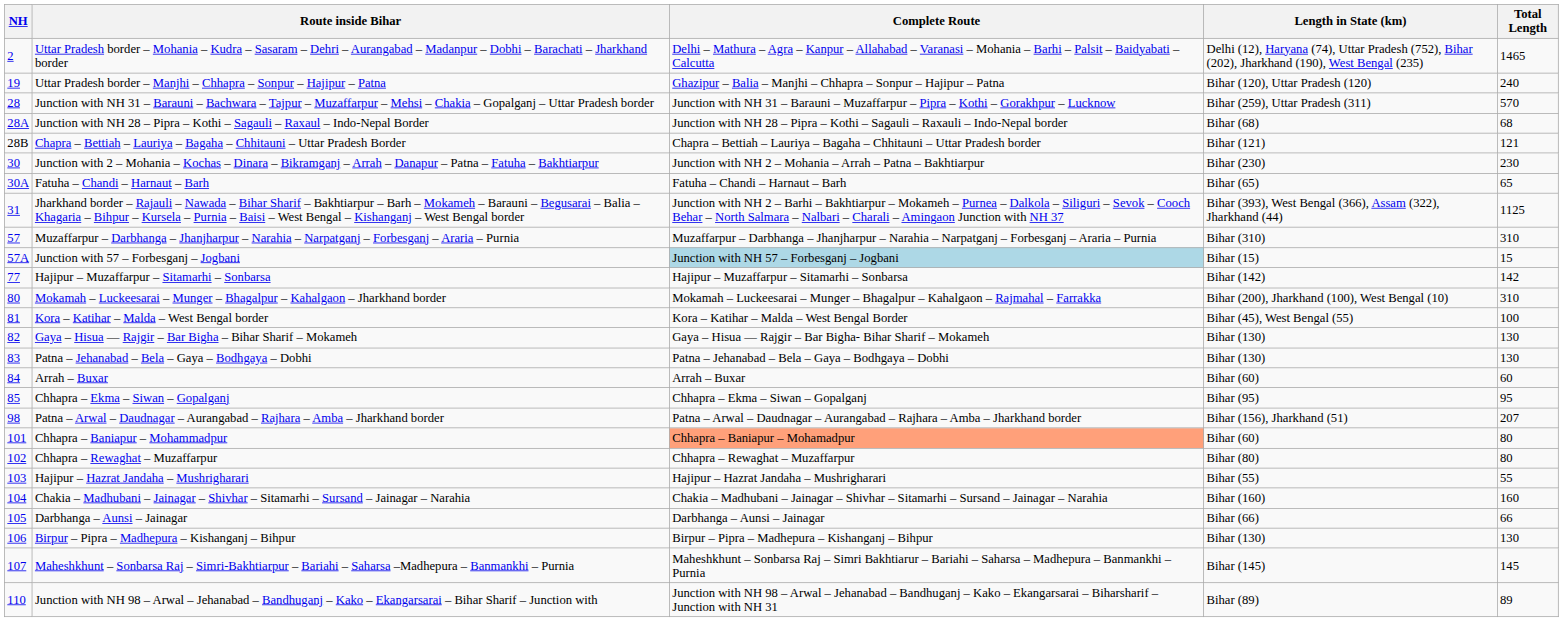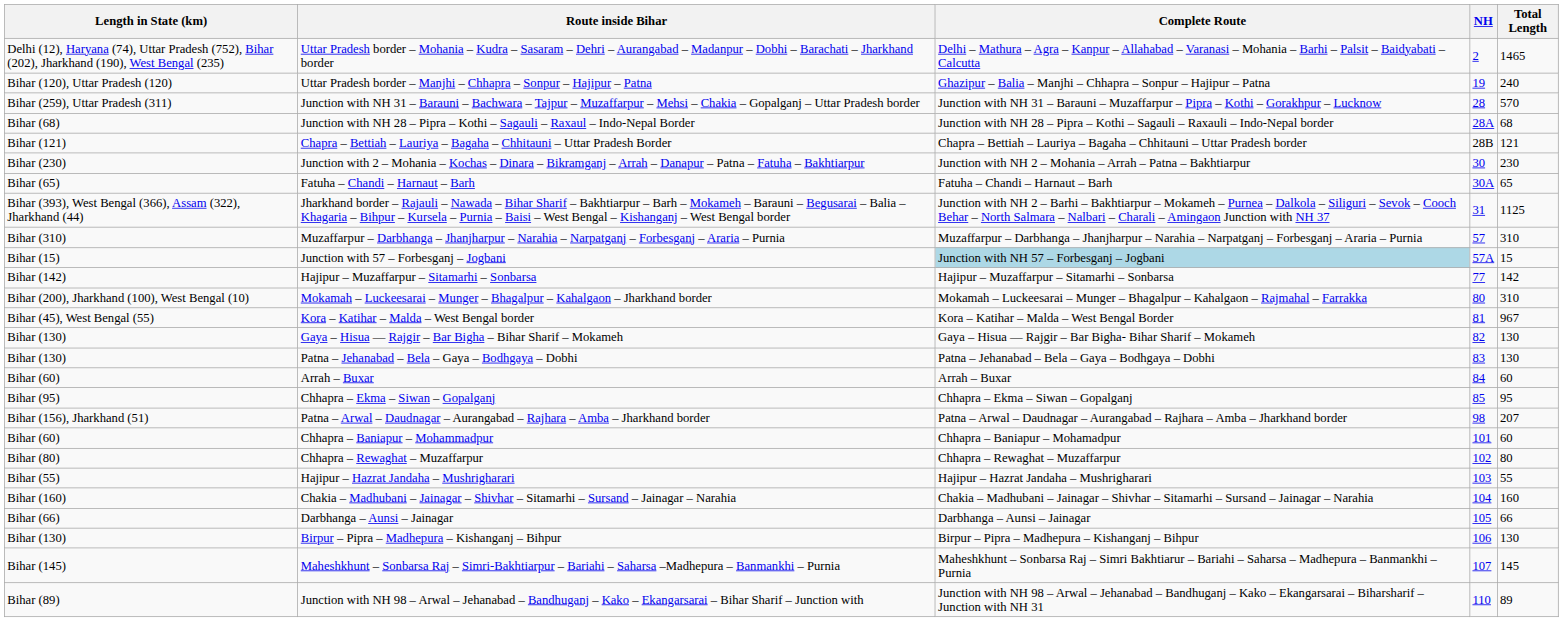 <table class="wikitable sortable">
 <tr>
-<th><a href='#'>NH</a></th>
+<th>Length in State (km)</th>
 <th>Route inside Bihar</th>
 <th>Complete Route</th>
-<th>Length in State (km)</th>
+<th><a href='#'>NH</a></th>
 <th>Total Length</th>
 </tr>
 <tr>
-<td><a href='#'>2</a></td>
+<td>Delhi (12), <a href='#'>Haryana</a> (74), Uttar Pradesh (752), <a href='#'>Bihar</a> (202), Jharkhand (190), <a href='#'>West Bengal</a> (235)</td>
 <td><a href='#'>Uttar Pradesh</a> border  – <a href='#'>Mohania</a> – <a href='#'>Kudra</a> – <a href='#'>Sasaram</a> – <a href='#'>Dehri</a> – <a href='#'>Aurangabad</a> – <a href='#'>Madanpur</a> – <a href='#'>Dobhi</a> – <a href='#'>Barachati</a> – <a href='#'>Jharkhand</a> border</td>
 <td><a href='#'>Delhi</a> – <a href='#'>Mathura</a> – <a href='#'>Agra</a> – <a href='#'>Kanpur</a> – <a href='#'>Allahabad</a> – <a href='#'>Varanasi</a> – Mohania – <a href='#'>Barhi</a> – <a href='#'>Palsit</a> – <a href='#'>Baidyabati</a> – <a href='#'>Calcutta</a></td>
-<td>Delhi (12), <a href='#'>Haryana</a> (74), Uttar Pradesh (752), <a href='#'>Bihar</a> (202), Jharkhand (190), <a href='#'>West Bengal</a> (235)</td>
+<td><a href='#'>2</a></td>
 <td>1465</td>
 </tr>
 <tr>
-<td><a href='#'>19</a></td>
+<td>Bihar (120), Uttar Pradesh (120)</td>
 <td>Uttar Pradesh border – <a href='#'>Manjhi</a> – <a href='#'>Chhapra</a> – <a href='#'>Sonpur</a> – <a href='#'>Hajipur</a> – <a href='#'>Patna</a></td>
 <td><a href='#'>Ghazipur</a> – <a href='#'>Balia</a> – Manjhi – Chhapra – Sonpur – Hajipur – Patna</td>
-<td>Bihar (120), Uttar Pradesh (120)</td>
+<td><a href='#'>19</a></td>
 <td>240</td>
 </tr>
 <tr>
-<td><a href='#'>28</a></td>
+<td>Bihar (259), Uttar Pradesh (311)</td>
 <td>Junction with NH 31 – <a href='#'>Barauni</a> – <a href='#'>Bachwara</a> – <a href='#'>Tajpur</a> – <a href='#'>Muzaffarpur</a> – <a href='#'>Mehsi</a> – <a href='#'>Chakia</a> – Gopalganj – Uttar Pradesh border</td>
 <td>Junction with NH 31 – Barauni – Muzaffarpur – <a href='#'>Pipra</a> – <a href='#'>Kothi</a> – <a href='#'>Gorakhpur</a> – <a href='#'>Lucknow</a></td>
-<td>Bihar (259), Uttar Pradesh (311)</td>
+<td><a href='#'>28</a></td>
 <td>570</td>
 </tr>
 <tr>
-<td><a href='#'>28A</a></td>
+<td>Bihar (68)</td>
 <td>Junction with NH 28 – Pipra – Kothi – <a href='#'>Sagauli</a> – <a href='#'>Raxaul</a> – Indo-Nepal Border</td>
 <td>Junction with NH 28 – Pipra – Kothi – Sagauli – Raxauli – Indo-Nepal border</td>
-<td>Bihar (68)</td>
+<td><a href='#'>28A</a></td>
 <td>68</td>
 </tr>
 <tr>
-<td>28B</td>
+<td>Bihar (121)</td>
 <td><a href='#'>Chapra</a> – <a href='#'>Bettiah</a> – <a href='#'>Lauriya</a> – <a href='#'>Bagaha</a> – <a href='#'>Chhitauni</a> – Uttar Pradesh Border</td>
 <td>Chapra – Bettiah – Lauriya – Bagaha – Chhitauni – Uttar Pradesh border</td>
-<td>Bihar (121)</td>
+<td>28B</td>
 <td>121</td>
 </tr>
 <tr>
-<td><a href='#'>30</a></td>
+<td>Bihar (230)</td>
 <td>Junction with 2 – Mohania – <a href='#'>Kochas</a> – <a href='#'>Dinara</a> – <a href='#'>Bikramganj</a> – <a href='#'>Arrah</a> – <a href='#'>Danapur</a> – Patna – <a href='#'>Fatuha</a> – <a href='#'>Bakhtiarpur</a></td>
 <td>Junction with NH 2 – Mohania – Arrah – Patna – Bakhtiarpur</td>
-<td>Bihar (230)</td>
+<td><a href='#'>30</a></td>
 <td>230</td>
 </tr>
 <tr>
-<td><a href='#'>30A</a></td>
+<td>Bihar (65)</td>
 <td>Fatuha – <a href='#'>Chandi</a> – <a href='#'>Harnaut</a> – <a href='#'>Barh</a></td>
 <td>Fatuha – Chandi – Harnaut – Barh</td>
-<td>Bihar (65)</td>
+<td><a href='#'>30A</a></td>
 <td>65</td>
 </tr>
 <tr>
-<td><a href='#'>31</a></td>
+<td>Bihar (393), West Bengal (366), <a href='#'>Assam</a> (322), Jharkhand (44)</td>
 <td>Jharkhand border – <a href='#'>Rajauli</a> – <a href='#'>Nawada</a> – <a href='#'>Bihar Sharif</a> – Bakhtiarpur – Barh – <a href='#'>Mokameh</a> – Barauni – <a href='#'>Begusarai</a> – Balia – <a href='#'>Khagaria</a> – <a href='#'>Bihpur</a> – <a href='#'>Kursela</a> – <a href='#'>Purnia</a> – <a href='#'>Baisi</a> – West Bengal – <a href='#'>Kishanganj</a> – West Bengal border</td>
 <td>Junction with NH 2 – Barhi – Bakhtiarpur – Mokameh – <a href='#'>Purnea</a> –  <a href='#'>Dalkola</a> – <a href='#'>Siliguri</a> – <a href='#'>Sevok</a> – <a href='#'>Cooch Behar</a> – <a href='#'>North Salmara</a> – <a href='#'>Nalbari</a> – <a href='#'>Charali</a> – <a href='#'>Amingaon</a> Junction with <a href='#'>NH 37</a></td>
-<td>Bihar (393), West Bengal (366), <a href='#'>Assam</a> (322), Jharkhand (44)</td>
+<td><a href='#'>31</a></td>
 <td>1125</td>
 </tr>
 <tr>
-<td><a href='#'>57</a></td>
+<td>Bihar (310)</td>
 <td>Muzaffarpur – <a href='#'>Darbhanga</a> – <a href='#'>Jhanjharpur</a> – <a href='#'>Narahia</a> – <a href='#'>Narpatganj</a> – <a href='#'>Forbesganj</a> – <a href='#'>Araria</a> – Purnia</td>
 <td>Muzaffarpur – Darbhanga – Jhanjharpur – Narahia – Narpatganj – Forbesganj – Araria – Purnia</td>
-<td>Bihar (310)</td>
+<td><a href='#'>57</a></td>
 <td>310</td>
 </tr>
 <tr>
-<td><a href='#'>57A</a></td>
+<td>Bihar (15)</td>
 <td>Junction with 57 – Forbesganj – <a href='#'>Jogbani</a></td>
 <td style="background: lightblue;">Junction with NH 57 – Forbesganj – Jogbani</td>
-<td>Bihar (15)</td>
+<td><a href='#'>57A</a></td>
 <td>15</td>
 </tr>
 <tr>
-<td><a href='#'>77</a></td>
+<td>Bihar (142)</td>
 <td>Hajipur – Muzaffarpur – <a href='#'>Sitamarhi</a> – <a href='#'>Sonbarsa</a></td>
 <td>Hajipur – Muzaffarpur – Sitamarhi – Sonbarsa</td>
-<td>Bihar (142)</td>
+<td><a href='#'>77</a></td>
 <td>142</td>
 </tr>
 <tr>
-<td><a href='#'>80</a></td>
+<td>Bihar (200), Jharkhand (100), West Bengal (10)</td>
 <td><a href='#'>Mokamah</a> – <a href='#'>Luckeesarai</a> – <a href='#'>Munger</a> – <a href='#'>Bhagalpur</a> – <a href='#'>Kahalgaon</a> – Jharkhand border</td>
 <td>Mokamah – Luckeesarai – Munger – Bhagalpur – Kahalgaon – <a href='#'>Rajmahal</a> – <a href='#'>Farrakka</a></td>
-<td>Bihar (200), Jharkhand (100), West Bengal (10)</td>
+<td><a href='#'>80</a></td>
 <td>310</td>
 </tr>
 <tr>
-<td><a href='#'>81</a></td>
+<td>Bihar (45), West Bengal (55)</td>
 <td><a href='#'>Kora</a> – <a href='#'>Katihar</a> – <a href='#'>Malda</a> – West Bengal border</td>
 <td>Kora – Katihar – Malda – West Bengal Border</td>
-<td>Bihar (45), West Bengal (55)</td>
-<td>100</td>
+<td><a href='#'>81</a></td>
+<td>967</td>
 </tr>
 <tr>
-<td><a href='#'>82</a></td>
+<td>Bihar (130)</td>
 <td><a href='#'>Gaya</a> – <a href='#'>Hisua</a> — <a href='#'>Rajgir</a> – <a href='#'>Bar Bigha</a> – Bihar Sharif – Mokameh</td>
 <td>Gaya – Hisua — Rajgir – Bar Bigha- Bihar Sharif – Mokameh</td>
-<td>Bihar (130)</td>
+<td><a href='#'>82</a></td>
 <td>130</td>
 </tr>
 <tr>
-<td><a href='#'>83</a></td>
+<td>Bihar (130)</td>
 <td>Patna – <a href='#'>Jehanabad</a> – <a href='#'>Bela</a> – Gaya – <a href='#'>Bodhgaya</a> – Dobhi</td>
 <td>Patna – Jehanabad – Bela – Gaya – Bodhgaya – Dobhi</td>
-<td>Bihar (130)</td>
+<td><a href='#'>83</a></td>
 <td>130</td>
 </tr>
 <tr>
-<td><a href='#'>84</a></td>
+<td>Bihar (60)</td>
 <td>Arrah – <a href='#'>Buxar</a></td>
 <td>Arrah – Buxar</td>
-<td>Bihar (60)</td>
+<td><a href='#'>84</a></td>
 <td>60</td>
 </tr>
 <tr>
-<td><a href='#'>85</a></td>
+<td>Bihar (95)</td>
 <td>Chhapra – <a href='#'>Ekma</a> – <a href='#'>Siwan</a> – <a href='#'>Gopalganj</a></td>
 <td>Chhapra – Ekma – Siwan – Gopalganj</td>
-<td>Bihar (95)</td>
+<td><a href='#'>85</a></td>
 <td>95</td>
 </tr>
 <tr>
-<td><a href='#'>98</a></td>
+<td>Bihar (156), Jharkhand (51)</td>
 <td>Patna – <a href='#'>Arwal</a> – <a href='#'>Daudnagar</a> – Aurangabad – <a href='#'>Rajhara</a> – <a href='#'>Amba</a> – Jharkhand border</td>
 <td>Patna – Arwal – Daudnagar – Aurangabad – Rajhara – Amba – Jharkhand border</td>
-<td>Bihar (156), Jharkhand (51)</td>
+<td><a href='#'>98</a></td>
 <td>207</td>
 </tr>
 <tr>
+<td>Bihar (60)</td>
+<td>Chhapra – <a href='#'>Baniapur</a> – <a href='#'>Mohammadpur</a></td>
+<td>Chhapra – Baniapur – Mohamadpur</td>
 <td><a href='#'>101</a></td>
-<td>Chhapra – <a href='#'>Baniapur</a> – <a href='#'>Mohammadpur</a></td>
-<td style="background: lightsalmon;">Chhapra – Baniapur – Mohamadpur</td>
-<td>Bihar (60)</td>
+<td>60</td>
+</tr>
+<tr>
+<td>Bihar (80)</td>
+<td>Chhapra – <a href='#'>Rewaghat</a> – Muzaffarpur</td>
+<td>Chhapra – Rewaghat – Muzaffarpur</td>
+<td><a href='#'>102</a></td>
 <td>80</td>
 </tr>
 <tr>
-<td><a href='#'>102</a></td>
-<td>Chhapra – <a href='#'>Rewaghat</a> – Muzaffarpur</td>
-<td>Chhapra – Rewaghat – Muzaffarpur</td>
-<td>Bihar (80)</td>
-<td>80</td>
-</tr>
-<tr>
-<td><a href='#'>103</a></td>
+<td>Bihar (55)</td>
 <td>Hajipur – <a href='#'>Hazrat Jandaha</a> – <a href='#'>Mushrigharari</a></td>
 <td>Hajipur – Hazrat Jandaha – Mushrigharari</td>
-<td>Bihar (55)</td>
+<td><a href='#'>103</a></td>
 <td>55</td>
 </tr>
 <tr>
-<td><a href='#'>104</a></td>
+<td>Bihar (160)</td>
 <td>Chakia – <a href='#'>Madhubani</a> – <a href='#'>Jainagar</a> – <a href='#'>Shivhar</a> – Sitamarhi – <a href='#'>Sursand</a> – Jainagar – Narahia</td>
 <td>Chakia – Madhubani – Jainagar – Shivhar – Sitamarhi – Sursand – Jainagar – Narahia</td>
-<td>Bihar (160)</td>
+<td><a href='#'>104</a></td>
 <td>160</td>
 </tr>
 <tr>
-<td><a href='#'>105</a></td>
+<td>Bihar (66)</td>
 <td>Darbhanga – <a href='#'>Aunsi</a> – Jainagar</td>
 <td>Darbhanga – Aunsi – Jainagar</td>
-<td>Bihar (66)</td>
+<td><a href='#'>105</a></td>
 <td>66</td>
 </tr>
 <tr>
-<td><a href='#'>106</a></td>
+<td>Bihar (130)</td>
 <td><a href='#'>Birpur</a> – Pipra – <a href='#'>Madhepura</a> – Kishanganj – Bihpur</td>
 <td>Birpur – Pipra – Madhepura – Kishanganj – Bihpur</td>
-<td>Bihar (130)</td>
+<td><a href='#'>106</a></td>
 <td>130</td>
 </tr>
 <tr>
-<td><a href='#'>107</a></td>
+<td>Bihar (145)</td>
 <td><a href='#'>Maheshkhunt</a> – <a href='#'>Sonbarsa Raj</a> – <a href='#'>Simri-Bakhtiarpur</a> – <a href='#'>Bariahi</a> – <a href='#'>Saharsa</a> –Madhepura – <a href='#'>Banmankhi</a> – Purnia</td>
 <td>Maheshkhunt – Sonbarsa Raj – Simri Bakhtiarur – Bariahi – Saharsa – Madhepura – Banmankhi – Purnia</td>
-<td>Bihar (145)</td>
+<td><a href='#'>107</a></td>
 <td>145</td>
 </tr>
 <tr>
-<td><a href='#'>110</a></td>
+<td>Bihar (89)</td>
 <td>Junction with NH 98 – Arwal – Jehanabad – <a href='#'>Bandhuganj</a> – <a href='#'>Kako</a> – <a href='#'>Ekangarsarai</a> – Bihar Sharif –  Junction with</td>
 <td>Junction with NH 98 – Arwal – Jehanabad – Bandhuganj – Kako – Ekangarsarai – Biharsharif –  Junction with NH 31</td>
-<td>Bihar (89)</td>
+<td><a href='#'>110</a></td>
 <td>89</td>
 </tr>
 </table>
